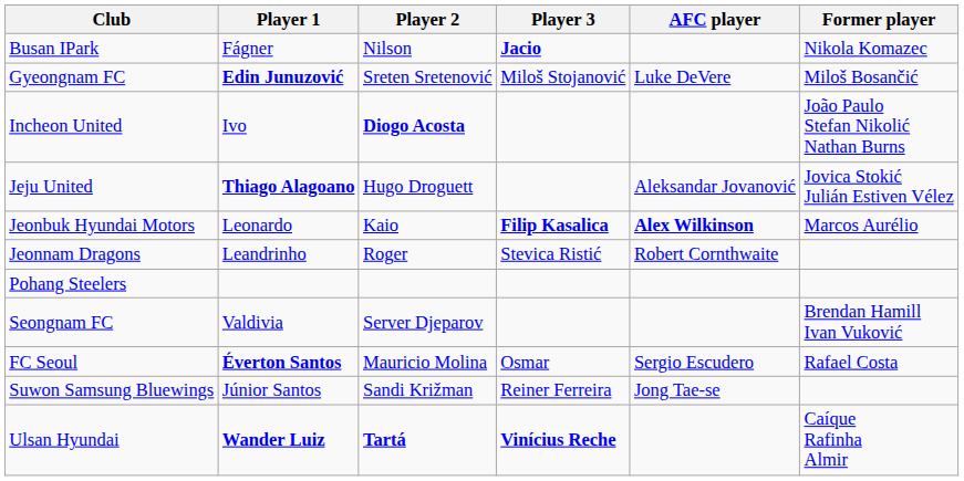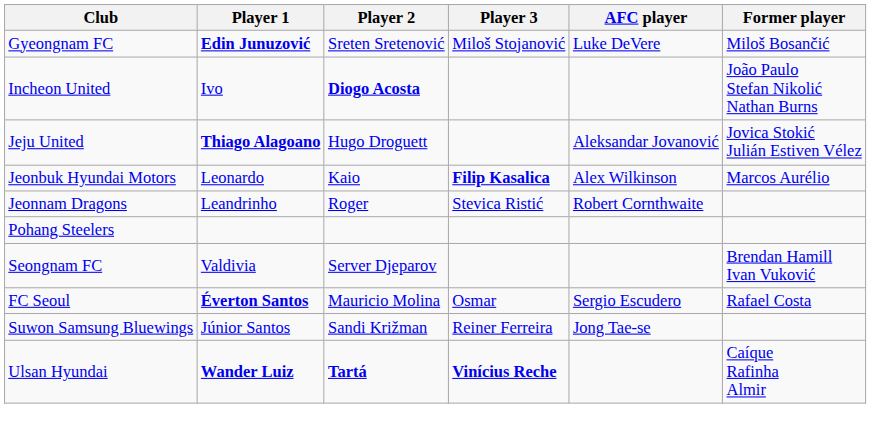 <table class="wikitable">
 <tr>
 <th>Club</th>
 <th>Player 1</th>
 <th>Player 2</th>
 <th>Player 3</th>
 <th><a href='#'>AFC</a> player</th>
 <th>Former player</th>
-</tr>
-<tr>
-<td><a href='#'>Busan IPark</a></td>
-<td> <a href='#'>Fágner</a></td>
-<td> <a href='#'>Nilson</a></td>
-<td> <strong><a href='#'>Jacio</a></strong></td>
-<td></td>
-<td> <a href='#'>Nikola Komazec</a></td>
 </tr>
 <tr>
 <td><a href='#'>Gyeongnam FC</a></td>
 <td> <strong><a href='#'>Edin Junuzović</a></strong></td>
 <td> <a href='#'>Sreten Sretenović</a></td>
 <td> <a href='#'>Miloš Stojanović</a></td>
 <td> <a href='#'>Luke DeVere</a></td>
 <td> <a href='#'>Miloš Bosančić</a></td>
 </tr>
 <tr>
 <td><a href='#'>Incheon United</a></td>
 <td> <a href='#'>Ivo</a></td>
 <td> <strong><a href='#'>Diogo Acosta</a></strong></td>
 <td></td>
 <td></td>
 <td> <a href='#'>João Paulo</a> <br>  <a href='#'>Stefan Nikolić</a> <br>  <a href='#'>Nathan Burns</a></td>
 </tr>
 <tr>
 <td><a href='#'>Jeju United</a></td>
 <td> <strong><a href='#'>Thiago Alagoano</a></strong></td>
 <td> <a href='#'>Hugo Droguett</a></td>
 <td></td>
 <td> <a href='#'>Aleksandar Jovanović</a></td>
 <td> <a href='#'>Jovica Stokić</a> <br>  <a href='#'>Julián Estiven Vélez</a></td>
 </tr>
 <tr>
 <td><a href='#'>Jeonbuk Hyundai Motors</a></td>
 <td> <a href='#'>Leonardo</a></td>
 <td> <a href='#'>Kaio</a></td>
 <td> <strong><a href='#'>Filip Kasalica</a></strong></td>
-<td><strong> <a href='#'>Alex Wilkinson</a></strong></td>
+<td> <a href='#'>Alex Wilkinson</a></td>
 <td> <a href='#'>Marcos Aurélio</a></td>
 </tr>
 <tr>
 <td><a href='#'>Jeonnam Dragons</a></td>
 <td> <a href='#'>Leandrinho</a></td>
 <td> <a href='#'>Roger</a></td>
 <td> <a href='#'>Stevica Ristić</a></td>
 <td> <a href='#'>Robert Cornthwaite</a></td>
 <td></td>
 </tr>
 <tr>
 <td><a href='#'>Pohang Steelers</a></td>
 <td></td>
 <td></td>
 <td></td>
 <td></td>
 <td></td>
 </tr>
 <tr>
 <td><a href='#'>Seongnam FC</a></td>
 <td> <a href='#'>Valdivia</a></td>
 <td> <a href='#'>Server Djeparov</a></td>
 <td></td>
 <td></td>
 <td> <a href='#'>Brendan Hamill</a> <br>  <a href='#'>Ivan Vuković</a></td>
 </tr>
 <tr>
 <td><a href='#'>FC Seoul</a></td>
 <td> <strong><a href='#'>Éverton Santos</a></strong></td>
 <td> <a href='#'>Mauricio Molina</a></td>
 <td> <a href='#'>Osmar</a></td>
 <td> <a href='#'>Sergio Escudero</a></td>
 <td> <a href='#'>Rafael Costa</a></td>
 </tr>
 <tr>
 <td><a href='#'>Suwon Samsung Bluewings</a></td>
 <td> <a href='#'>Júnior Santos</a></td>
 <td> <a href='#'>Sandi Križman</a></td>
 <td> <a href='#'>Reiner Ferreira</a></td>
 <td> <a href='#'>Jong Tae-se</a></td>
 <td></td>
 </tr>
 <tr>
 <td><a href='#'>Ulsan Hyundai</a></td>
 <td> <strong><a href='#'>Wander Luiz</a></strong></td>
 <td> <strong><a href='#'>Tartá</a></strong></td>
 <td> <strong><a href='#'>Vinícius Reche</a></strong></td>
 <td></td>
 <td> <a href='#'>Caíque</a> <br>  <a href='#'>Rafinha</a> <br>  <a href='#'>Almir</a></td>
 </tr>
 </table>
